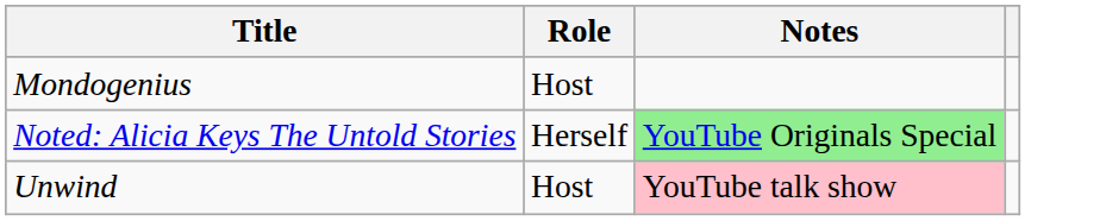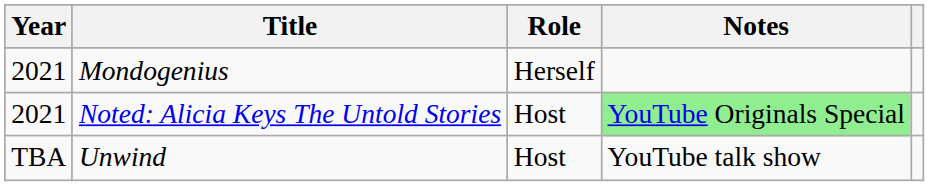 <table class="wikitable sortable">
 <tr>
+<th>Year</th>
 <th>Title</th>
 <th>Role</th>
 <th class="unsortable">Notes</th>
 <th class="unsortable"></th>
 </tr>
 <tr>
+<td>2021</td>
 <td><em>Mondogenius</em></td>
-<td>Host</td>
+<td>Herself</td>
 <td></td>
 <td align="center"></td>
 </tr>
 <tr>
+<td>2021</td>
 <td><em><a href='#'>Noted: Alicia Keys The Untold Stories</a></em></td>
-<td>Herself</td>
+<td>Host</td>
 <td style="background: lightgreen;"><a href='#'>YouTube</a> Originals Special</td>
 <td align="center"></td>
 </tr>
 <tr>
+<td>TBA</td>
 <td><em>Unwind</em></td>
 <td>Host</td>
-<td style="background: pink;">YouTube talk show</td>
+<td>YouTube talk show</td>
 <td align="center"></td>
 </tr>
 </table>
